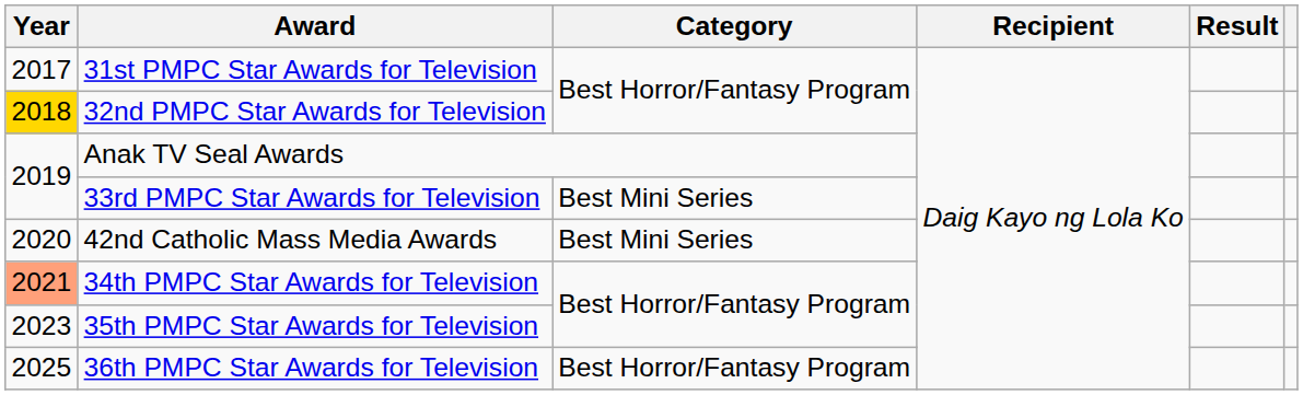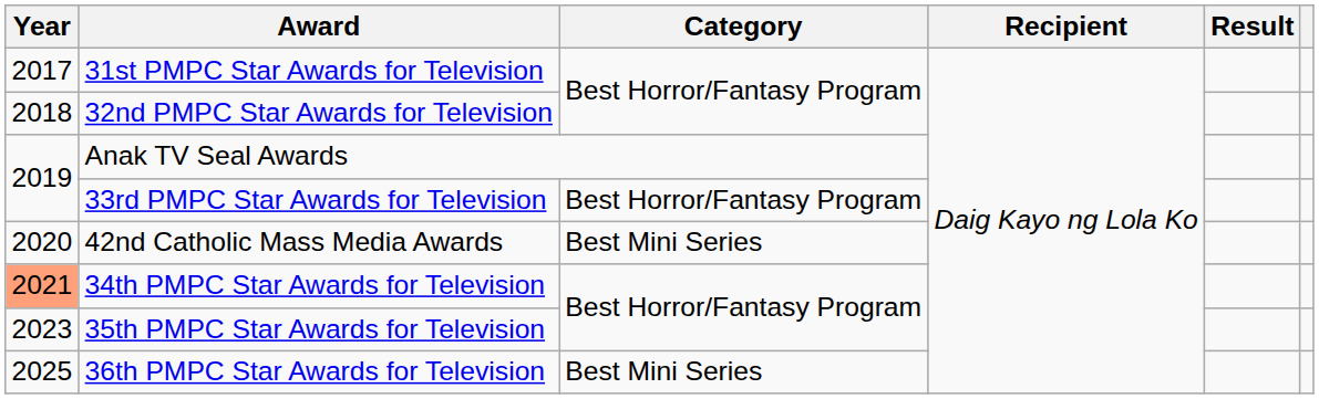 <table class="wikitable">
 <tr>
 <th>Year</th>
 <th>Award</th>
 <th>Category</th>
 <th>Recipient</th>
 <th>Result</th>
 <th></th>
 </tr>
 <tr>
 <td>2017</td>
 <td><a href='#'>31st PMPC Star Awards for Television</a></td>
 <td rowspan=2>Best Horror/Fantasy Program</td>
 <td rowspan=8><em>Daig Kayo ng Lola Ko</em></td>
 <td></td>
 <td></td>
 </tr>
 <tr>
-<td style="background: gold;">2018</td>
+<td>2018</td>
 <td><a href='#'>32nd PMPC Star Awards for Television</a></td>
 <td></td>
 <td></td>
 </tr>
 <tr>
 <td rowspan=2>2019</td>
 <td colspan=2>Anak TV Seal Awards</td>
 <td></td>
 <td></td>
 </tr>
 <tr>
 <td><a href='#'>33rd PMPC Star Awards for Television</a></td>
-<td>Best Mini Series</td>
+<td>Best Horror/Fantasy Program</td>
 <td></td>
 <td></td>
 </tr>
 <tr>
 <td>2020</td>
 <td>42nd Catholic Mass Media Awards</td>
 <td>Best Mini Series</td>
 <td></td>
 <td></td>
 </tr>
 <tr>
 <td style="background: lightsalmon;">2021</td>
 <td><a href='#'>34th PMPC Star Awards for Television</a></td>
 <td rowspan=2>Best Horror/Fantasy Program</td>
 <td></td>
 <td></td>
 </tr>
 <tr>
 <td>2023</td>
 <td><a href='#'>35th PMPC Star Awards for Television</a></td>
 <td></td>
 <td></td>
 </tr>
 <tr>
 <td>2025</td>
 <td><a href='#'>36th PMPC Star Awards for Television</a></td>
-<td>Best Horror/Fantasy Program</td>
+<td>Best Mini Series</td>
 <td></td>
 <td></td>
 </tr>
 </table>
